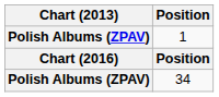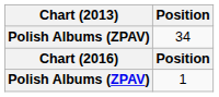 <table class="wikitable plainrowheaders" style="text-align:center">
 <tr>
 <th scope="col">Chart (2013)</th>
 <th scope="col">Position</th>
 </tr>
 <tr>
-<th scope="row">Polish Albums (<a href='#'>ZPAV</a>)</th>
-<td>1</td>
+<th scope="row">Polish Albums (ZPAV)</th>
+<td>34</td>
 </tr>
 <tr>
 <th scope="col">Chart (2016)</th>
 <th scope="col">Position</th>
 </tr>
 <tr>
-<th scope="row">Polish Albums (ZPAV)</th>
-<td>34</td>
+<th scope="row">Polish Albums (<a href='#'>ZPAV</a>)</th>
+<td>1</td>
 </tr>
 </table>
